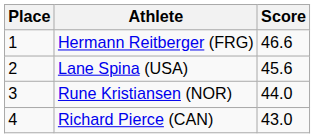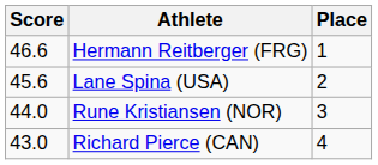 <table class="wikitable">
 <tr>
+<th>Score</th>
+<th>Athlete</th>
 <th>Place</th>
-<th>Athlete</th>
-<th>Score</th>
 </tr>
 <tr>
+<td>46.6</td>
+<td> <a href='#'>Hermann Reitberger</a> (FRG)</td>
 <td>1</td>
-<td> <a href='#'>Hermann Reitberger</a> (FRG)</td>
-<td>46.6</td>
 </tr>
 <tr>
+<td>45.6</td>
+<td> <a href='#'>Lane Spina</a> (USA)</td>
 <td>2</td>
-<td> <a href='#'>Lane Spina</a> (USA)</td>
-<td>45.6</td>
 </tr>
 <tr>
+<td>44.0</td>
+<td> <a href='#'>Rune Kristiansen</a> (NOR)</td>
 <td>3</td>
-<td> <a href='#'>Rune Kristiansen</a> (NOR)</td>
-<td>44.0</td>
 </tr>
 <tr>
+<td>43.0</td>
+<td> <a href='#'>Richard Pierce</a> (CAN)</td>
 <td>4</td>
-<td> <a href='#'>Richard Pierce</a> (CAN)</td>
-<td>43.0</td>
 </tr>
 </table>
